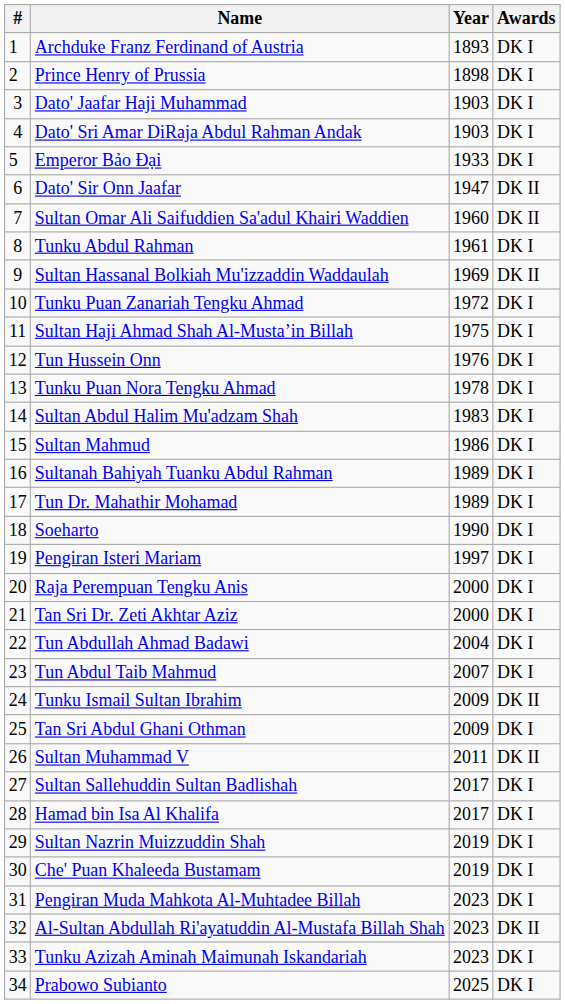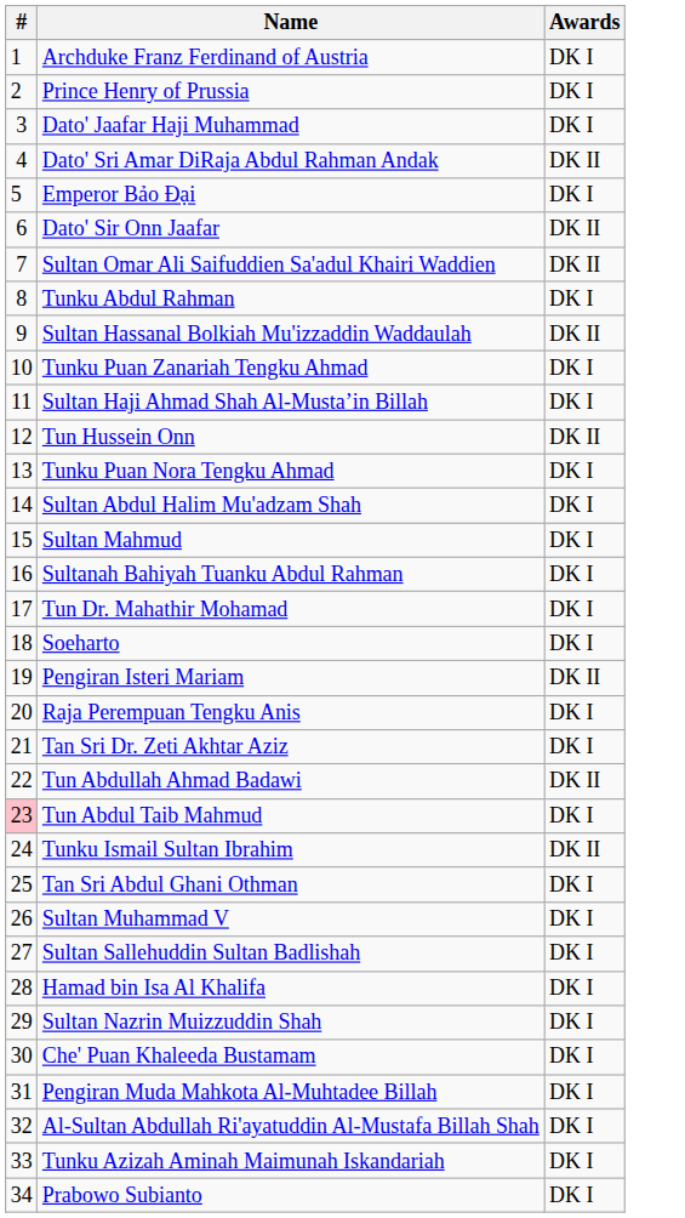 <table class="wikitable sortable">
 <tr>
 <th>#</th>
 <th>Name</th>
-<th>Year</th>
 <th>Awards</th>
 </tr>
 <tr>
 <td>1</td>
 <td><a href='#'>Archduke Franz Ferdinand of Austria</a></td>
-<td>1893</td>
 <td>DK I</td>
 </tr>
 <tr>
 <td>2</td>
 <td><a href='#'>Prince Henry of Prussia</a></td>
-<td>1898</td>
 <td>DK I</td>
 </tr>
 <tr>
 <td align="center">3</td>
 <td><a href='#'>Dato' Jaafar Haji Muhammad</a></td>
-<td>1903</td>
 <td>DK I</td>
 </tr>
 <tr>
 <td align="center">4</td>
 <td><a href='#'>Dato' Sri Amar DiRaja Abdul Rahman Andak</a></td>
-<td>1903</td>
-<td>DK I</td>
+<td>DK II</td>
 </tr>
 <tr>
 <td>5</td>
 <td><a href='#'>Emperor Bảo Đại</a></td>
-<td>1933</td>
 <td>DK I</td>
 </tr>
 <tr>
 <td align="center">6</td>
 <td><a href='#'>Dato' Sir Onn Jaafar</a></td>
-<td>1947</td>
 <td>DK II</td>
 </tr>
 <tr>
 <td align="center">7</td>
 <td><a href='#'>Sultan Omar Ali Saifuddien Sa'adul Khairi Waddien</a></td>
-<td>1960</td>
 <td>DK II</td>
 </tr>
 <tr>
 <td align="center">8</td>
 <td><a href='#'>Tunku Abdul Rahman</a></td>
-<td>1961</td>
 <td>DK I</td>
 </tr>
 <tr>
 <td align="center">9</td>
 <td><a href='#'>Sultan Hassanal Bolkiah Mu'izzaddin Waddaulah</a></td>
-<td>1969</td>
 <td>DK II</td>
 </tr>
 <tr>
 <td align="center">10</td>
 <td><a href='#'>Tunku Puan Zanariah Tengku Ahmad</a></td>
-<td>1972</td>
 <td>DK I</td>
 </tr>
 <tr>
 <td align="center">11</td>
 <td><a href='#'>Sultan Haji Ahmad Shah Al-Musta’in Billah</a></td>
-<td>1975</td>
 <td>DK I</td>
 </tr>
 <tr>
 <td align="center">12</td>
 <td><a href='#'>Tun Hussein Onn</a></td>
-<td>1976</td>
-<td>DK I</td>
+<td>DK II</td>
 </tr>
 <tr>
 <td align="center">13</td>
 <td><a href='#'>Tunku Puan Nora Tengku Ahmad</a></td>
-<td>1978</td>
 <td>DK I</td>
 </tr>
 <tr>
 <td align="center">14</td>
 <td><a href='#'>Sultan Abdul Halim Mu'adzam Shah</a></td>
-<td>1983</td>
 <td>DK I</td>
 </tr>
 <tr>
 <td align="center">15</td>
 <td><a href='#'>Sultan Mahmud</a></td>
-<td>1986</td>
 <td>DK I</td>
 </tr>
 <tr>
 <td align="center">16</td>
 <td><a href='#'>Sultanah Bahiyah Tuanku Abdul Rahman</a></td>
-<td>1989</td>
 <td>DK I</td>
 </tr>
 <tr>
 <td align="center">17</td>
 <td><a href='#'>Tun Dr. Mahathir Mohamad</a></td>
-<td>1989</td>
 <td>DK I</td>
 </tr>
 <tr>
 <td align="center">18</td>
 <td><a href='#'>Soeharto</a></td>
-<td>1990</td>
 <td>DK I</td>
 </tr>
 <tr>
 <td align="center">19</td>
 <td><a href='#'>Pengiran Isteri Mariam</a></td>
-<td>1997</td>
-<td>DK I</td>
+<td>DK II</td>
 </tr>
 <tr>
 <td align="center">20</td>
 <td><a href='#'>Raja Perempuan Tengku Anis</a></td>
-<td>2000</td>
 <td>DK I</td>
 </tr>
 <tr>
 <td align="center">21</td>
 <td><a href='#'>Tan Sri Dr. Zeti Akhtar Aziz</a></td>
-<td>2000</td>
 <td>DK I</td>
 </tr>
 <tr>
 <td align="center">22</td>
 <td><a href='#'>Tun Abdullah Ahmad Badawi</a></td>
-<td>2004</td>
-<td>DK I</td>
+<td>DK II</td>
 </tr>
 <tr>
-<td align="center">23</td>
+<td align="center" style="background: pink;">23</td>
 <td><a href='#'>Tun Abdul Taib Mahmud</a></td>
-<td>2007</td>
 <td>DK I</td>
 </tr>
 <tr>
 <td align="center">24</td>
 <td><a href='#'>Tunku Ismail Sultan Ibrahim</a></td>
-<td>2009</td>
 <td>DK II</td>
 </tr>
 <tr>
 <td align="center">25</td>
 <td><a href='#'>Tan Sri Abdul Ghani Othman</a></td>
-<td>2009</td>
 <td>DK I</td>
 </tr>
 <tr>
 <td align="center">26</td>
 <td><a href='#'>Sultan Muhammad V</a></td>
-<td>2011</td>
-<td>DK II</td>
+<td>DK I</td>
 </tr>
 <tr>
 <td align="center">27</td>
 <td><a href='#'>Sultan Sallehuddin Sultan Badlishah</a></td>
-<td>2017</td>
 <td>DK I</td>
 </tr>
 <tr>
 <td align="center">28</td>
 <td><a href='#'>Hamad bin Isa Al Khalifa</a></td>
-<td>2017</td>
 <td>DK I</td>
 </tr>
 <tr>
 <td align="center">29</td>
 <td><a href='#'>Sultan Nazrin Muizzuddin Shah</a></td>
-<td>2019</td>
 <td>DK I</td>
 </tr>
 <tr>
 <td align="center">30</td>
 <td><a href='#'>Che' Puan Khaleeda Bustamam</a></td>
-<td>2019</td>
 <td>DK I</td>
 </tr>
 <tr>
 <td align="center">31</td>
 <td><a href='#'>Pengiran Muda Mahkota Al-Muhtadee Billah</a></td>
-<td>2023</td>
 <td>DK I</td>
 </tr>
 <tr>
 <td align="center">32</td>
 <td><a href='#'>Al-Sultan Abdullah Ri'ayatuddin Al-Mustafa Billah Shah</a></td>
-<td>2023</td>
-<td>DK II</td>
+<td>DK I</td>
 </tr>
 <tr>
 <td align="center">33</td>
 <td><a href='#'>Tunku Azizah Aminah Maimunah Iskandariah</a></td>
-<td>2023</td>
 <td>DK I</td>
 </tr>
 <tr>
 <td align="center">34</td>
 <td><a href='#'>Prabowo Subianto</a></td>
-<td>2025</td>
 <td>DK I</td>
 </tr>
 </table>
